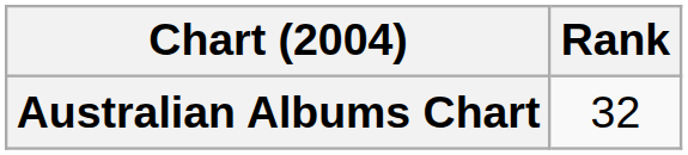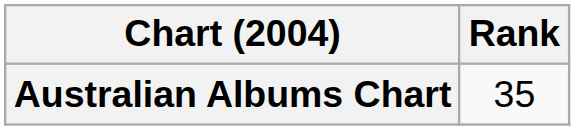 <table class="wikitable sortable plainrowheaders" style="text-align:center">
 <tr>
 <th scope="col">Chart (2004)</th>
 <th scope="col">Rank</th>
 </tr>
 <tr>
 <th scope="row">Australian Albums Chart</th>
-<td>32</td>
+<td>35</td>
 </tr>
 </table>
